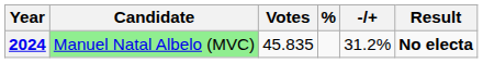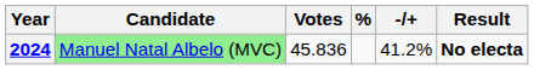 <table class="wikitable">
 <tr>
 <th>Year</th>
 <th>Candidate</th>
 <th>Votes</th>
 <th>%</th>
 <th>-/+</th>
 <th>Result</th>
 </tr>
 <tr>
 <th><a href='#'>2024</a></th>
 <td style="background: lightgreen;"><a href='#'>Manuel Natal Albelo</a> (MVC)</td>
-<td>45.835</td>
+<td>45.836</td>
 <td></td>
-<td>31.2%</td>
+<td>41.2%</td>
 <td><strong>No electa</strong></td>
 </tr>
 </table>
